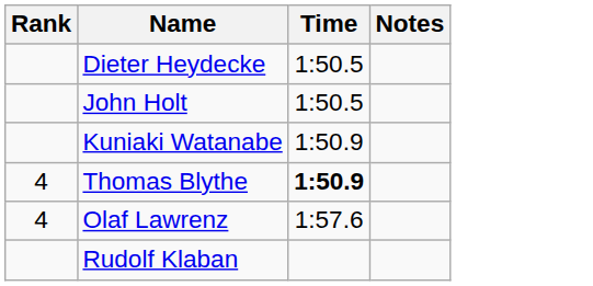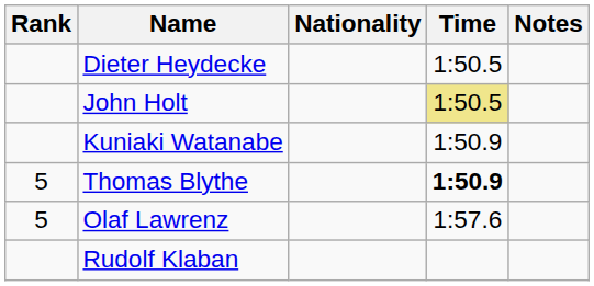 <table class="wikitable sortable" style="text-align:center">
 <tr>
 <th>Rank</th>
 <th>Name</th>
+<th>Nationality</th>
 <th>Time</th>
 <th>Notes</th>
 </tr>
 <tr>
 <td></td>
 <td align=left><a href='#'>Dieter Heydecke</a></td>
+<td align=left></td>
 <td>1:50.5</td>
 <td></td>
 </tr>
 <tr>
 <td></td>
 <td align=left><a href='#'>John Holt</a></td>
-<td>1:50.5</td>
+<td align=left></td>
+<td style="background: khaki;">1:50.5</td>
 <td></td>
 </tr>
 <tr>
 <td></td>
 <td align=left><a href='#'>Kuniaki Watanabe</a></td>
+<td align=left></td>
 <td>1:50.9</td>
 <td></td>
 </tr>
 <tr>
-<td>4</td>
+<td>5</td>
 <td align=left><a href='#'>Thomas Blythe</a></td>
+<td align=left></td>
 <td><strong>1:50.9</strong></td>
 <td></td>
 </tr>
 <tr>
-<td>4</td>
+<td>5</td>
 <td align=left><a href='#'>Olaf Lawrenz</a></td>
+<td align=left></td>
 <td>1:57.6</td>
 <td></td>
 </tr>
 <tr>
 <td></td>
 <td align=left><a href='#'>Rudolf Klaban</a></td>
+<td align=left></td>
 <td></td>
 <td></td>
 </tr>
 </table>
